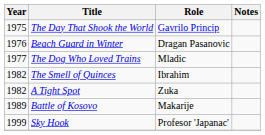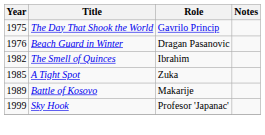 <table class="wikitable sortable">
 <tr>
 <th>Year</th>
 <th>Title</th>
 <th>Role</th>
 <th class="unsortable">Notes</th>
 </tr>
 <tr>
 <td>1975</td>
 <td><em><a href='#'>The Day That Shook the World</a></em></td>
 <td><a href='#'>Gavrilo Princip</a></td>
 <td></td>
 </tr>
 <tr>
 <td>1976</td>
 <td><em><a href='#'>Beach Guard in Winter</a></em></td>
 <td>Dragan Pasanovic</td>
 <td></td>
 </tr>
 <tr>
-<td>1977</td>
-<td><em><a href='#'>The Dog Who Loved Trains</a></em></td>
-<td>Mladic</td>
-<td></td>
-</tr>
-<tr>
 <td>1982</td>
 <td><em><a href='#'>The Smell of Quinces</a></em></td>
 <td>Ibrahim</td>
 <td></td>
 </tr>
 <tr>
-<td>1982</td>
+<td>1985</td>
 <td><em><a href='#'>A Tight Spot</a></em></td>
 <td>Zuka</td>
 <td></td>
 </tr>
 <tr>
 <td>1989</td>
 <td><em><a href='#'>Battle of Kosovo</a></em></td>
 <td>Makarije</td>
 <td></td>
 </tr>
 <tr>
 <td>1999</td>
 <td><em><a href='#'>Sky Hook</a></em></td>
 <td>Profesor 'Japanac'</td>
 <td></td>
 </tr>
 <tr>
 </tr>
 </table>
